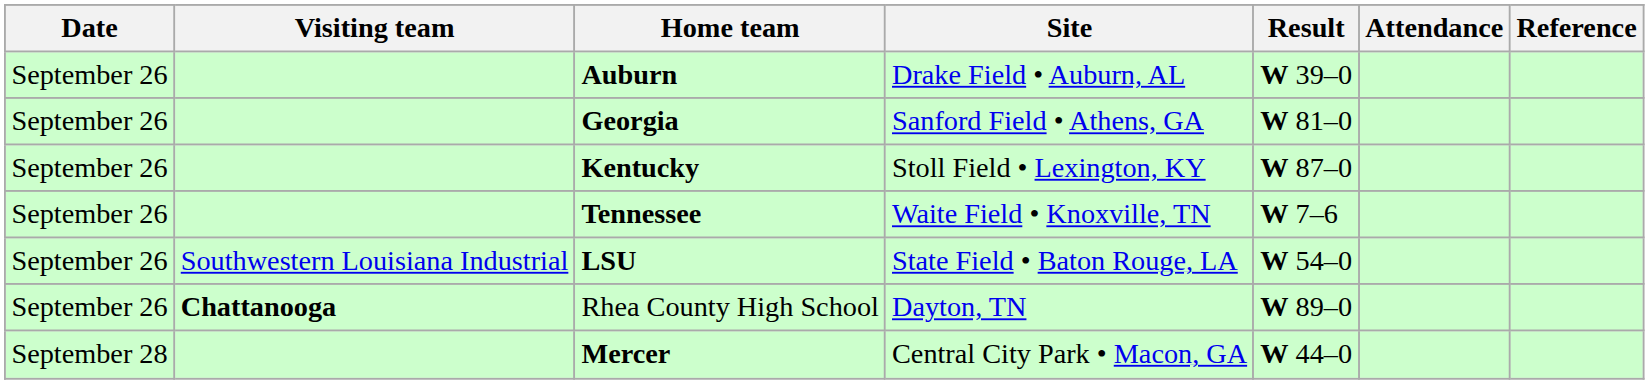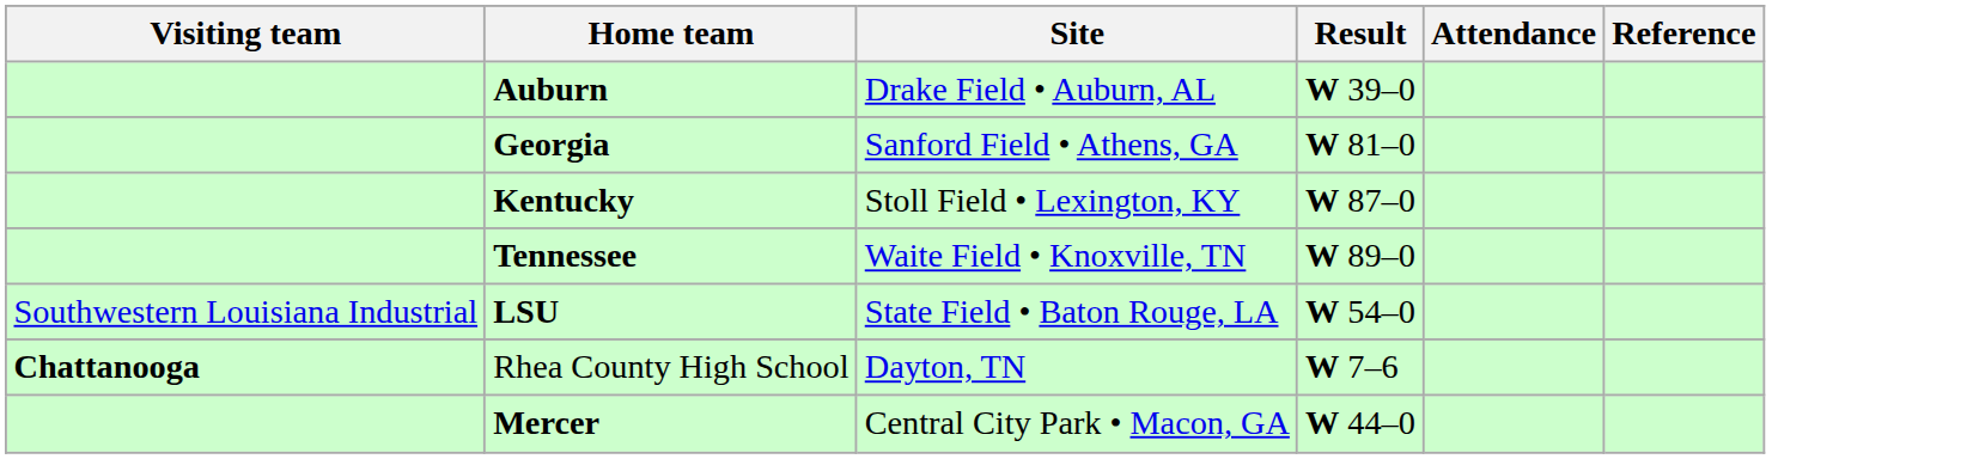 <table class="wikitable" style="font-size:95%;">
 <tr>
-<th>Date</th>
 <th>Visiting team</th>
 <th>Home team</th>
 <th>Site</th>
 <th>Result</th>
 <th>Attendance</th>
 <th class="unsortable">Reference</th>
 </tr>
 <tr bgcolor=ccffcc>
-<td>September 26</td>
 <td></td>
 <td><strong>Auburn</strong></td>
 <td><a href='#'>Drake Field</a> • <a href='#'>Auburn, AL</a></td>
 <td><strong>W</strong> 39–0</td>
 <td></td>
 <td></td>
 </tr>
 <tr bgcolor=ccffcc>
-<td>September 26</td>
 <td></td>
 <td><strong>Georgia</strong></td>
 <td><a href='#'>Sanford Field</a> • <a href='#'>Athens, GA</a></td>
 <td><strong>W</strong> 81–0</td>
 <td></td>
 <td></td>
 </tr>
 <tr bgcolor=ccffcc>
-<td>September 26</td>
 <td></td>
 <td><strong>Kentucky</strong></td>
 <td>Stoll Field • <a href='#'>Lexington, KY</a></td>
 <td><strong>W</strong> 87–0</td>
 <td></td>
 <td></td>
 </tr>
 <tr bgcolor=ccffcc>
-<td>September 26</td>
 <td></td>
 <td><strong>Tennessee</strong></td>
 <td><a href='#'>Waite Field</a> • <a href='#'>Knoxville, TN</a></td>
-<td><strong>W</strong> 7–6</td>
+<td><strong>W</strong> 89–0</td>
 <td></td>
 <td></td>
 </tr>
 <tr bgcolor=ccffcc>
-<td>September 26</td>
 <td><a href='#'>Southwestern Louisiana Industrial</a></td>
 <td><strong>LSU</strong></td>
 <td><a href='#'>State Field</a> • <a href='#'>Baton Rouge, LA</a></td>
 <td><strong>W</strong> 54–0</td>
 <td></td>
 <td></td>
 </tr>
 <tr bgcolor=ccffcc>
-<td>September 26</td>
 <td><strong>Chattanooga</strong></td>
 <td>Rhea County High School</td>
 <td><a href='#'>Dayton, TN</a></td>
-<td><strong>W</strong> 89–0</td>
+<td><strong>W</strong> 7–6</td>
 <td></td>
 <td></td>
 </tr>
 <tr bgcolor=ccffcc>
-<td>September 28</td>
 <td></td>
 <td><strong>Mercer</strong></td>
 <td>Central City Park • <a href='#'>Macon, GA</a></td>
 <td><strong>W</strong> 44–0</td>
 <td></td>
 <td></td>
 </tr>
 </table>
